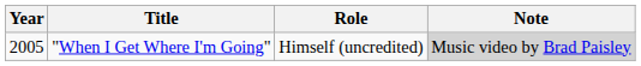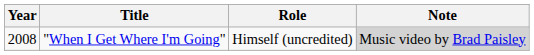 <table class="wikitable">
 <tr>
 <th>Year</th>
 <th>Title</th>
 <th>Role</th>
 <th>Note</th>
 </tr>
 <tr>
-<td>2005</td>
+<td>2008</td>
 <td>"<a href='#'>When I Get Where I'm Going</a>"</td>
 <td>Himself (uncredited)</td>
 <td style="background: lightgrey;">Music video by <a href='#'>Brad Paisley</a></td>
 </tr>
 </table>
